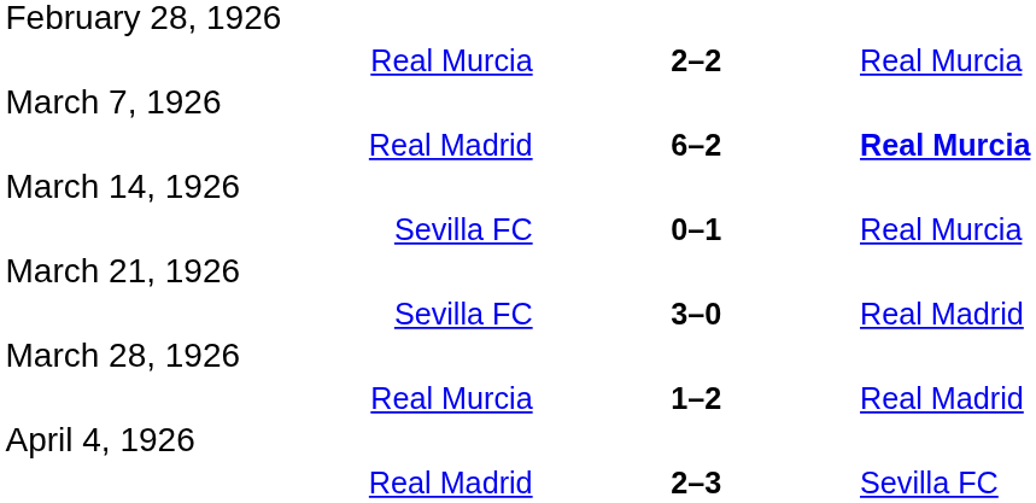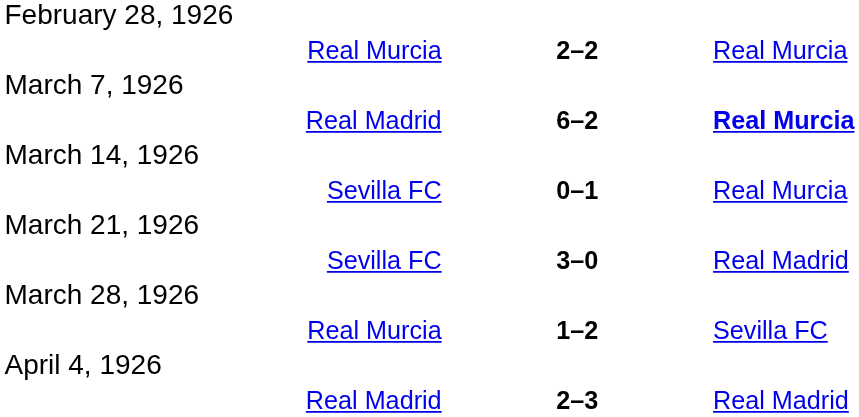 <table width=100% cellspacing=1>
 <tr>
 <th width=20%></th>
 <th width=12%></th>
 <th width=20%></th>
 <th></th>
 </tr>
 <tr>
 <td>February 28, 1926</td>
 </tr>
 <tr style=font-size:90%>
 <td align=right><a href='#'>Real Murcia</a></td>
 <td align=center><strong>2–2</strong></td>
 <td align=left><a href='#'>Real Murcia</a></td>
 </tr>
 <tr>
 <td>March 7, 1926</td>
 </tr>
 <tr style=font-size:90%>
 <td align=right><a href='#'>Real Madrid</a></td>
 <td align=center><strong>6–2</strong></td>
 <td align=left><strong><a href='#'>Real Murcia</a></strong></td>
 </tr>
 <tr>
 <td>March 14, 1926</td>
 </tr>
 <tr style=font-size:90%>
 <td align=right><a href='#'>Sevilla FC</a></td>
 <td align=center><strong>0–1</strong></td>
 <td align=left><a href='#'>Real Murcia</a></td>
 </tr>
 <tr>
 <td>March 21, 1926</td>
 </tr>
 <tr style=font-size:90%>
 <td align=right><a href='#'>Sevilla FC</a></td>
 <td align=center><strong>3–0</strong></td>
 <td align=left><a href='#'>Real Madrid</a></td>
 </tr>
 <tr>
 <td>March 28, 1926</td>
 </tr>
 <tr style=font-size:90%>
 <td align=right><a href='#'>Real Murcia</a></td>
 <td align=center><strong>1–2</strong></td>
-<td align=left><a href='#'>Real Madrid</a></td>
+<td align=left><a href='#'>Sevilla FC</a></td>
 </tr>
 <tr>
 <td>April 4, 1926</td>
 </tr>
 <tr style=font-size:90%>
 <td align=right><a href='#'>Real Madrid</a></td>
 <td align=center><strong>2–3</strong></td>
-<td align=left><a href='#'>Sevilla FC</a></td>
+<td align=left><a href='#'>Real Madrid</a></td>
 </tr>
 <tr>
 </tr>
 </table>
